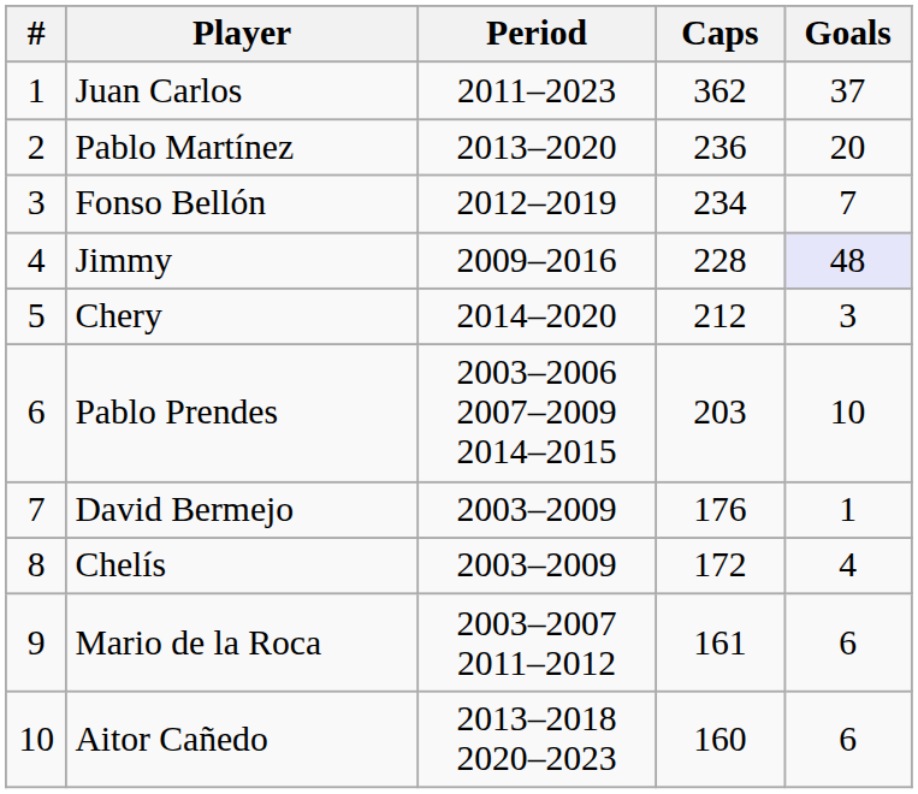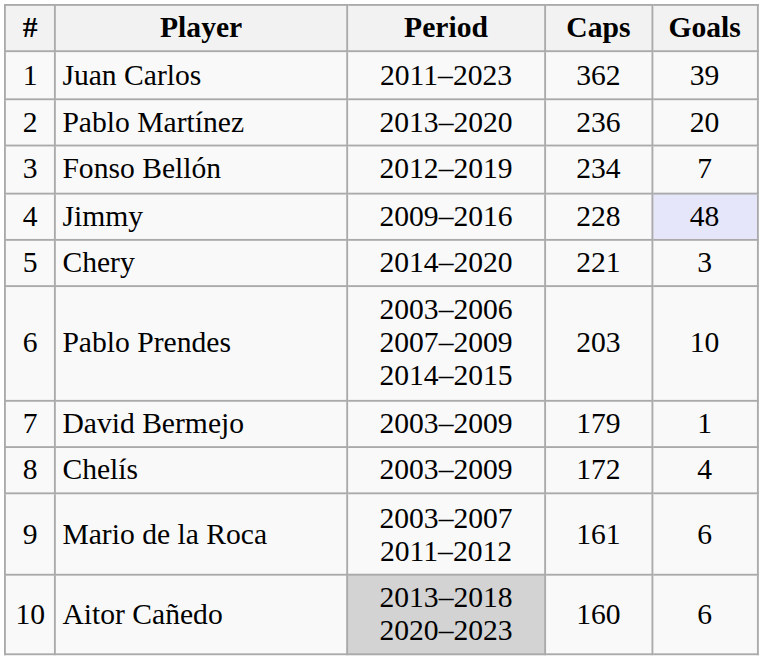 <table class="wikitable sortable" style="text-align:center;">
 <tr>
 <th width=20px>#</th>
 <th style="width:150px;">Player</th>
 <th style="width:100px;">Period</th>
 <th width=50px>Caps</th>
 <th width=50px>Goals</th>
 </tr>
 <tr>
 <td>1</td>
 <td style="text-align: left;">Juan Carlos</td>
 <td>2011–2023</td>
 <td>362</td>
-<td>37</td>
+<td>39</td>
 </tr>
 <tr>
 <td>2</td>
 <td style="text-align: left;">Pablo Martínez</td>
 <td>2013–2020</td>
 <td>236</td>
 <td>20</td>
 </tr>
 <tr>
 <td>3</td>
 <td style="text-align: left;">Fonso Bellón</td>
 <td>2012–2019</td>
 <td>234</td>
 <td>7</td>
 </tr>
 <tr>
 <td>4</td>
 <td style="text-align: left;">Jimmy</td>
 <td>2009–2016</td>
 <td>228</td>
 <td style="background: lavender;">48</td>
 </tr>
 <tr>
 <td>5</td>
 <td style="text-align: left;">Chery</td>
 <td>2014–2020</td>
-<td>212</td>
+<td>221</td>
 <td>3</td>
 </tr>
 <tr>
 <td>6</td>
 <td style="text-align: left;">Pablo Prendes</td>
 <td>2003–2006<br>2007–2009<br>2014–2015</td>
 <td>203</td>
 <td>10</td>
 </tr>
 <tr>
 <td>7</td>
 <td style="text-align: left;">David Bermejo</td>
 <td>2003–2009</td>
-<td>176</td>
+<td>179</td>
 <td>1</td>
 </tr>
 <tr>
 <td>8</td>
 <td style="text-align: left;">Chelís</td>
 <td>2003–2009</td>
 <td>172</td>
 <td>4</td>
 </tr>
 <tr>
 <td>9</td>
 <td style="text-align: left;">Mario de la Roca</td>
 <td>2003–2007<br>2011–2012</td>
 <td>161</td>
 <td>6</td>
 </tr>
 <tr>
 <td>10</td>
 <td style="text-align: left;">Aitor Cañedo</td>
-<td>2013–2018<br>2020–2023</td>
+<td style="background: lightgrey;">2013–2018<br>2020–2023</td>
 <td>160</td>
 <td>6</td>
 </tr>
 </table>
